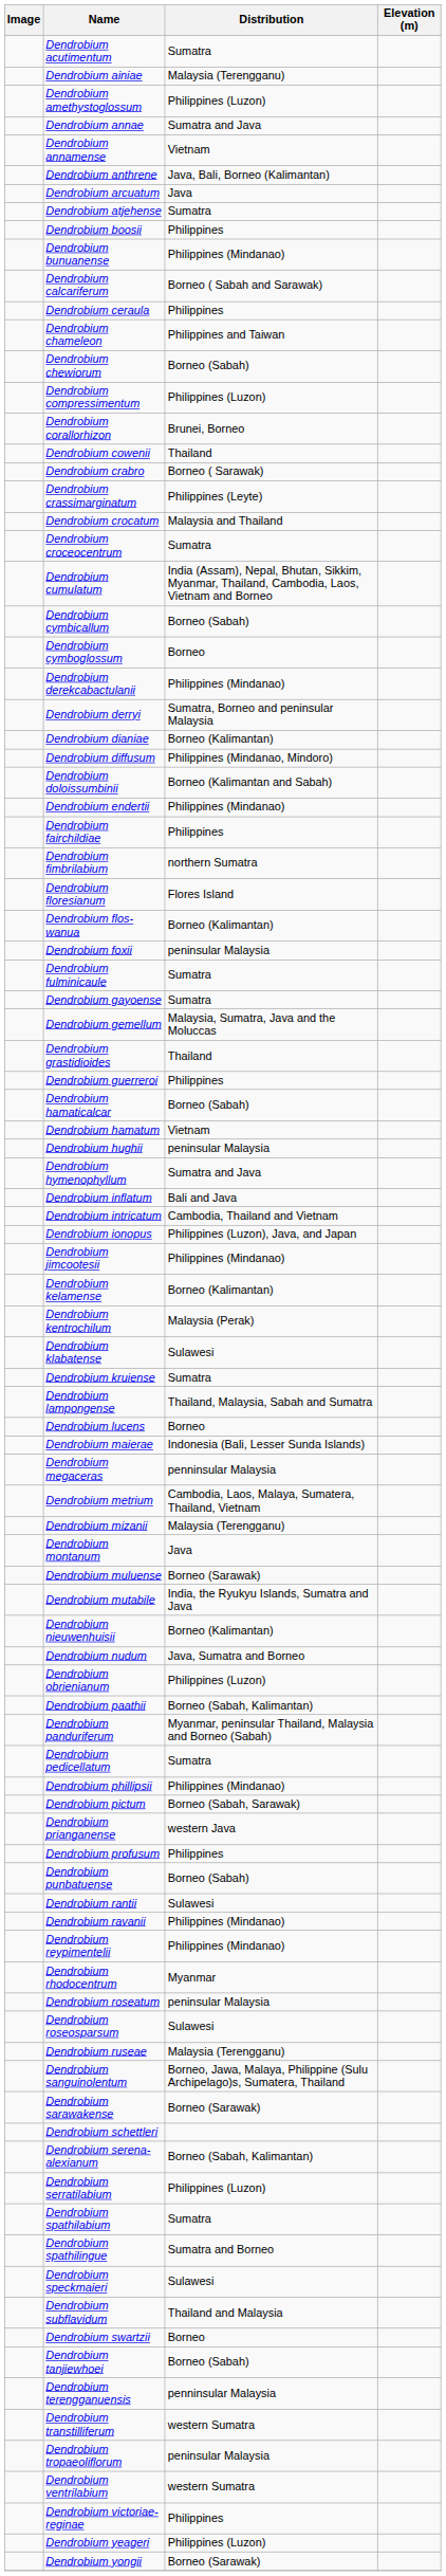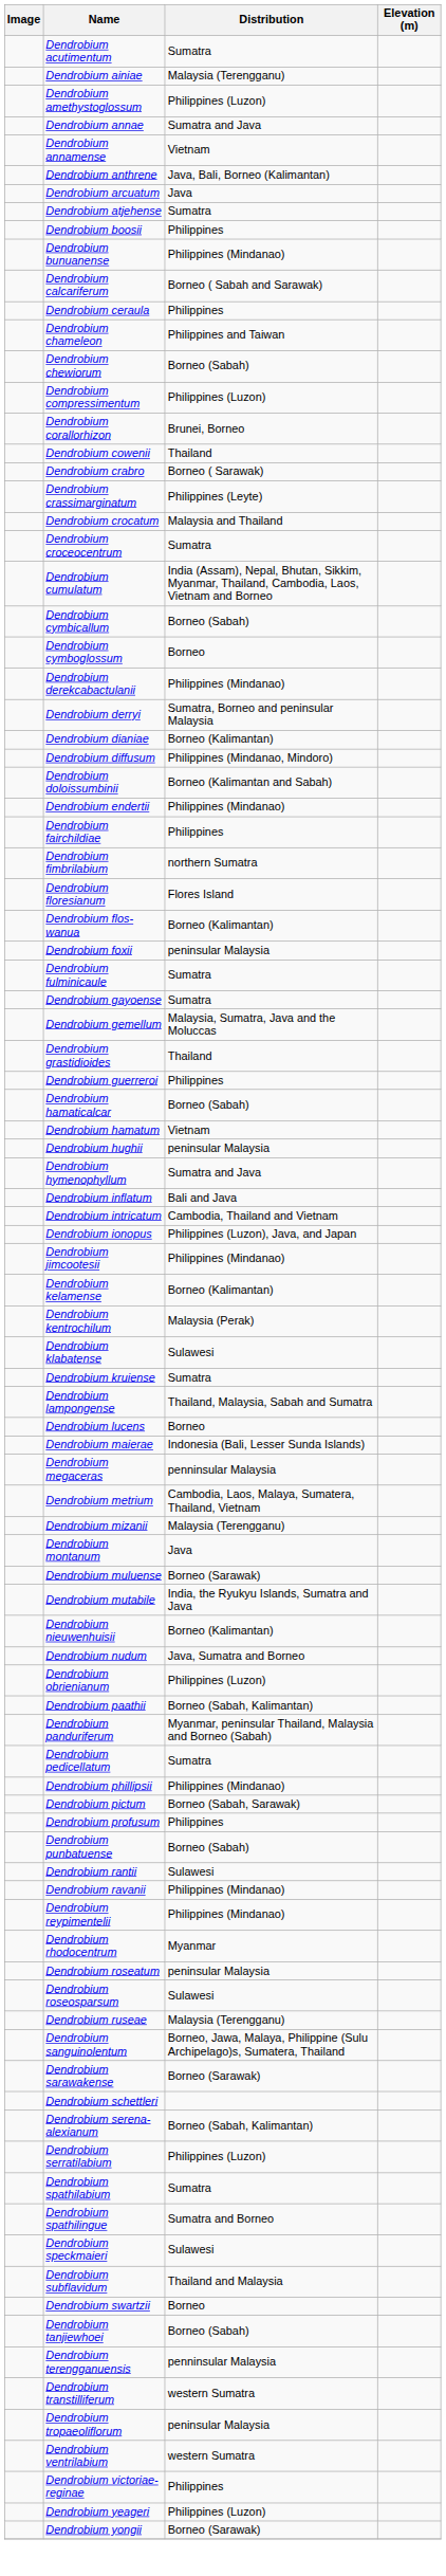 <table class="wikitable collapsible">
 <tr>
 <th>Image</th>
 <th>Name</th>
 <th>Distribution</th>
 <th>Elevation (m)</th>
 </tr>
 <tr>
 <td></td>
 <td><em><a href='#'>Dendrobium acutimentum</a></em> </td>
 <td>Sumatra</td>
 <td></td>
 </tr>
 <tr>
 <td></td>
 <td><em><a href='#'>Dendrobium ainiae</a></em> </td>
 <td>Malaysia (Terengganu)</td>
 <td></td>
 </tr>
 <tr>
 <td></td>
 <td><em><a href='#'>Dendrobium amethystoglossum</a></em> </td>
 <td>Philippines (Luzon)</td>
 <td></td>
 </tr>
 <tr>
 <td></td>
 <td><em><a href='#'>Dendrobium annae</a></em> </td>
 <td>Sumatra and Java</td>
 <td></td>
 </tr>
 <tr>
 <td></td>
 <td><em><a href='#'>Dendrobium annamense</a></em> </td>
 <td>Vietnam</td>
 <td></td>
 </tr>
 <tr>
 <td></td>
 <td><em><a href='#'>Dendrobium anthrene</a></em> </td>
 <td>Java, Bali, Borneo (Kalimantan)</td>
 <td></td>
 </tr>
 <tr>
 <td></td>
 <td><em><a href='#'>Dendrobium arcuatum</a></em> </td>
 <td>Java</td>
 <td></td>
 </tr>
 <tr>
 <td></td>
 <td><em><a href='#'>Dendrobium atjehense</a></em> </td>
 <td>Sumatra</td>
 <td></td>
 </tr>
 <tr>
 <td></td>
 <td><em><a href='#'>Dendrobium boosii</a></em> </td>
 <td>Philippines</td>
 <td></td>
 </tr>
 <tr>
 <td></td>
 <td><em><a href='#'>Dendrobium bunuanense</a></em> </td>
 <td>Philippines (Mindanao)</td>
 <td></td>
 </tr>
 <tr>
 <td></td>
 <td><em><a href='#'>Dendrobium calcariferum</a></em> </td>
 <td>Borneo ( Sabah and Sarawak)</td>
 <td></td>
 </tr>
 <tr>
 <td></td>
 <td><em><a href='#'>Dendrobium ceraula</a></em> </td>
 <td>Philippines</td>
 <td></td>
 </tr>
 <tr>
 <td></td>
 <td><em><a href='#'>Dendrobium chameleon</a></em> </td>
 <td>Philippines and Taiwan</td>
 <td></td>
 </tr>
 <tr>
 <td></td>
 <td><em><a href='#'>Dendrobium chewiorum</a></em> </td>
 <td>Borneo (Sabah)</td>
 <td></td>
 </tr>
 <tr>
 <td></td>
 <td><em><a href='#'>Dendrobium compressimentum</a></em> </td>
 <td>Philippines (Luzon)</td>
 <td></td>
 </tr>
 <tr>
 <td></td>
 <td><em><a href='#'>Dendrobium corallorhizon</a></em> </td>
 <td>Brunei, Borneo</td>
 <td></td>
 </tr>
 <tr>
 <td></td>
 <td><em><a href='#'>Dendrobium cowenii</a></em> </td>
 <td>Thailand</td>
 <td></td>
 </tr>
 <tr>
 <td></td>
 <td><em><a href='#'>Dendrobium crabro</a></em> </td>
 <td>Borneo ( Sarawak)</td>
 <td></td>
 </tr>
 <tr>
 <td></td>
 <td><em><a href='#'>Dendrobium crassimarginatum</a></em> </td>
 <td>Philippines (Leyte)</td>
 <td></td>
 </tr>
 <tr>
 <td></td>
 <td><em><a href='#'>Dendrobium crocatum</a></em> </td>
 <td>Malaysia and Thailand</td>
 <td></td>
 </tr>
 <tr>
 <td></td>
 <td><em><a href='#'>Dendrobium croceocentrum</a></em> </td>
 <td>Sumatra</td>
 <td></td>
 </tr>
 <tr>
 <td></td>
 <td><em><a href='#'>Dendrobium cumulatum</a></em> </td>
 <td>India (Assam), Nepal, Bhutan, Sikkim, Myanmar, Thailand, Cambodia, Laos, Vietnam and Borneo</td>
 <td></td>
 </tr>
 <tr>
 <td></td>
 <td><em><a href='#'>Dendrobium cymbicallum</a></em> </td>
 <td>Borneo (Sabah)</td>
 <td></td>
 </tr>
 <tr>
 <td></td>
 <td><em><a href='#'>Dendrobium cymboglossum</a></em> </td>
 <td>Borneo</td>
 <td></td>
 </tr>
 <tr>
 <td></td>
 <td><em><a href='#'>Dendrobium derekcabactulanii</a></em> </td>
 <td>Philippines (Mindanao)</td>
 <td></td>
 </tr>
 <tr>
 <td></td>
 <td><em><a href='#'>Dendrobium derryi</a></em> </td>
 <td>Sumatra, Borneo and peninsular Malaysia</td>
 <td></td>
 </tr>
 <tr>
 <td></td>
 <td><em><a href='#'>Dendrobium dianiae</a></em> </td>
 <td>Borneo (Kalimantan)</td>
 <td></td>
 </tr>
 <tr>
 <td></td>
 <td><em><a href='#'>Dendrobium diffusum</a></em> </td>
 <td>Philippines (Mindanao, Mindoro)</td>
 <td></td>
 </tr>
 <tr>
 <td></td>
 <td><em><a href='#'>Dendrobium doloissumbinii</a></em> </td>
 <td>Borneo (Kalimantan and Sabah)</td>
 <td></td>
 </tr>
 <tr>
 <td></td>
 <td><em><a href='#'>Dendrobium endertii</a></em> </td>
 <td>Philippines (Mindanao)</td>
 <td></td>
 </tr>
 <tr>
 <td></td>
 <td><em><a href='#'>Dendrobium fairchildiae</a></em> </td>
 <td>Philippines</td>
 <td></td>
 </tr>
 <tr>
 <td></td>
 <td><em><a href='#'>Dendrobium fimbrilabium</a></em> </td>
 <td>northern Sumatra</td>
 <td></td>
 </tr>
 <tr>
 <td></td>
 <td><em><a href='#'>Dendrobium floresianum</a></em> </td>
 <td>Flores Island</td>
 <td></td>
 </tr>
 <tr>
 <td></td>
 <td><em><a href='#'>Dendrobium flos-wanua</a></em> </td>
 <td>Borneo (Kalimantan)</td>
 <td></td>
 </tr>
 <tr>
 <td></td>
 <td><em><a href='#'>Dendrobium foxii</a></em> </td>
 <td>peninsular Malaysia</td>
 <td></td>
 </tr>
 <tr>
 <td></td>
 <td><em><a href='#'>Dendrobium fulminicaule</a></em> </td>
 <td>Sumatra</td>
 <td></td>
 </tr>
 <tr>
 <td></td>
 <td><em><a href='#'>Dendrobium gayoense</a></em> </td>
 <td>Sumatra</td>
 <td></td>
 </tr>
 <tr>
 <td></td>
 <td><em><a href='#'>Dendrobium gemellum</a></em> </td>
 <td>Malaysia, Sumatra, Java and the Moluccas</td>
 <td></td>
 </tr>
 <tr>
 <td></td>
 <td><em><a href='#'>Dendrobium grastidioides</a></em> </td>
 <td>Thailand</td>
 <td></td>
 </tr>
 <tr>
 <td></td>
 <td><em><a href='#'>Dendrobium guerreroi</a></em> </td>
 <td>Philippines</td>
 <td></td>
 </tr>
 <tr>
 <td></td>
 <td><em><a href='#'>Dendrobium hamaticalcar</a></em> </td>
 <td>Borneo (Sabah)</td>
 <td></td>
 </tr>
 <tr>
 <td></td>
 <td><em><a href='#'>Dendrobium hamatum</a></em> </td>
 <td>Vietnam</td>
 <td></td>
 </tr>
 <tr>
 <td></td>
 <td><em><a href='#'>Dendrobium hughii</a></em> </td>
 <td>peninsular Malaysia</td>
 <td></td>
 </tr>
 <tr>
 <td></td>
 <td><em><a href='#'>Dendrobium hymenophyllum</a></em> </td>
 <td>Sumatra and Java</td>
 <td></td>
 </tr>
 <tr>
 <td></td>
 <td><em><a href='#'>Dendrobium inflatum</a></em> </td>
 <td>Bali and Java</td>
 <td></td>
 </tr>
 <tr>
 <td></td>
 <td><em><a href='#'>Dendrobium intricatum</a></em> </td>
 <td>Cambodia, Thailand and Vietnam</td>
 <td></td>
 </tr>
 <tr>
 <td></td>
 <td><em><a href='#'>Dendrobium ionopus</a></em> </td>
 <td>Philippines (Luzon), Java, and Japan</td>
 <td></td>
 </tr>
 <tr>
 <td></td>
 <td><em><a href='#'>Dendrobium jimcootesii</a></em> </td>
 <td>Philippines (Mindanao)</td>
 <td></td>
 </tr>
 <tr>
 <td></td>
 <td><em><a href='#'>Dendrobium kelamense</a></em> </td>
 <td>Borneo (Kalimantan)</td>
 <td></td>
 </tr>
 <tr>
 <td></td>
 <td><em><a href='#'>Dendrobium kentrochilum</a></em> </td>
 <td>Malaysia (Perak)</td>
 <td></td>
 </tr>
 <tr>
 <td></td>
 <td><em><a href='#'>Dendrobium klabatense</a></em> </td>
 <td>Sulawesi</td>
 <td></td>
 </tr>
 <tr>
 <td></td>
 <td><em><a href='#'>Dendrobium kruiense</a></em> </td>
 <td>Sumatra</td>
 <td></td>
 </tr>
 <tr>
 <td></td>
 <td><em><a href='#'>Dendrobium lampongense</a></em> </td>
 <td>Thailand, Malaysia, Sabah and Sumatra</td>
 <td></td>
 </tr>
 <tr>
 <td></td>
 <td><em><a href='#'>Dendrobium lucens  </a></em> </td>
 <td>Borneo</td>
 <td></td>
 </tr>
 <tr>
 <td></td>
 <td><em><a href='#'>Dendrobium maierae</a></em> </td>
 <td>Indonesia (Bali, Lesser Sunda Islands)</td>
 <td></td>
 </tr>
 <tr>
 <td></td>
 <td><em><a href='#'>Dendrobium megaceras</a></em> </td>
 <td>penninsular Malaysia</td>
 <td></td>
 </tr>
 <tr>
 <td></td>
 <td><em><a href='#'>Dendrobium metrium</a></em> </td>
 <td>Cambodia, Laos, Malaya, Sumatera, Thailand, Vietnam</td>
 <td></td>
 </tr>
 <tr>
 <td></td>
 <td><em><a href='#'>Dendrobium mizanii</a></em> </td>
 <td>Malaysia (Terengganu)</td>
 <td></td>
 </tr>
 <tr>
 <td></td>
 <td><em><a href='#'>Dendrobium montanum</a></em> </td>
 <td>Java</td>
 <td></td>
 </tr>
 <tr>
 <td></td>
 <td><em><a href='#'>Dendrobium  muluense</a></em> </td>
 <td>Borneo (Sarawak)</td>
 <td></td>
 </tr>
 <tr>
 <td></td>
 <td><em><a href='#'>Dendrobium mutabile</a></em> </td>
 <td>India, the Ryukyu Islands, Sumatra and Java</td>
 <td></td>
 </tr>
 <tr>
 <td></td>
 <td><em><a href='#'>Dendrobium nieuwenhuisii</a></em> </td>
 <td>Borneo (Kalimantan)</td>
 <td></td>
 </tr>
 <tr>
 <td></td>
 <td><em><a href='#'>Dendrobium nudum</a></em> </td>
 <td>Java, Sumatra and Borneo</td>
 <td></td>
 </tr>
 <tr>
 <td></td>
 <td><em><a href='#'>Dendrobium obrienianum</a></em> </td>
 <td>Philippines (Luzon)</td>
 <td></td>
 </tr>
 <tr>
 <td></td>
 <td><em><a href='#'>Dendrobium paathii</a></em> </td>
 <td>Borneo (Sabah, Kalimantan)</td>
 <td></td>
 </tr>
 <tr>
 <td></td>
 <td><em><a href='#'>Dendrobium panduriferum</a></em> </td>
 <td>Myanmar, peninsular Thailand, Malaysia and Borneo (Sabah)</td>
 <td></td>
 </tr>
 <tr>
 <td></td>
 <td><em><a href='#'>Dendrobium pedicellatum</a></em> </td>
 <td>Sumatra</td>
 <td></td>
 </tr>
 <tr>
 <td></td>
 <td><em><a href='#'>Dendrobium phillipsii</a></em> </td>
 <td>Philippines (Mindanao)</td>
 <td></td>
 </tr>
 <tr>
 <td></td>
 <td><em><a href='#'>Dendrobium pictum</a></em> </td>
 <td>Borneo (Sabah, Sarawak)</td>
 <td></td>
 </tr>
 <tr>
 <td></td>
-<td><em><a href='#'>Dendrobium prianganense</a></em> </td>
-<td>western Java</td>
-<td></td>
-</tr>
-<tr>
-<td></td>
 <td><em><a href='#'>Dendrobium profusum</a></em> </td>
 <td>Philippines</td>
 <td></td>
 </tr>
 <tr>
 <td></td>
 <td><em><a href='#'>Dendrobium punbatuense</a></em> </td>
 <td>Borneo (Sabah)</td>
 <td></td>
 </tr>
 <tr>
 <td></td>
 <td><em><a href='#'>Dendrobium rantii</a></em> </td>
 <td>Sulawesi</td>
 <td></td>
 </tr>
 <tr>
 <td></td>
 <td><em><a href='#'>Dendrobium ravanii</a></em> </td>
 <td>Philippines (Mindanao)</td>
 <td></td>
 </tr>
 <tr>
 <td></td>
 <td><em><a href='#'>Dendrobium reypimentelii</a></em> </td>
 <td>Philippines (Mindanao)</td>
 <td></td>
 </tr>
 <tr>
 <td></td>
 <td><em><a href='#'>Dendrobium rhodocentrum</a></em> </td>
 <td>Myanmar</td>
 <td></td>
 </tr>
 <tr>
 <td></td>
 <td><em><a href='#'>Dendrobium roseatum</a></em> </td>
 <td>peninsular Malaysia</td>
 <td></td>
 </tr>
 <tr>
 <td></td>
 <td><em><a href='#'>Dendrobium roseosparsum</a></em> </td>
 <td>Sulawesi</td>
 <td></td>
 </tr>
 <tr>
 <td></td>
 <td><em><a href='#'>Dendrobium ruseae</a></em> </td>
 <td>Malaysia (Terengganu)</td>
 <td></td>
 </tr>
 <tr>
 <td></td>
 <td><em><a href='#'>Dendrobium sanguinolentum</a></em> </td>
 <td>Borneo, Jawa, Malaya, Philippine (Sulu Archipelago)s, Sumatera, Thailand</td>
 <td></td>
 </tr>
 <tr>
 <td></td>
 <td><em><a href='#'>Dendrobium sarawakense</a></em> </td>
 <td>Borneo (Sarawak)</td>
 <td></td>
 </tr>
 <tr>
 <td></td>
 <td><em><a href='#'>Dendrobium schettleri</a></em> </td>
 <td></td>
 <td></td>
 </tr>
 <tr>
 <td></td>
 <td><em><a href='#'>Dendrobium serena-alexianum</a></em> </td>
 <td>Borneo (Sabah, Kalimantan)</td>
 <td></td>
 </tr>
 <tr>
 <td></td>
 <td><em><a href='#'>Dendrobium serratilabium</a></em> </td>
 <td>Philippines (Luzon)</td>
 <td></td>
 </tr>
 <tr>
 <td></td>
 <td><em><a href='#'>Dendrobium spathilabium</a></em> </td>
 <td>Sumatra</td>
 <td></td>
 </tr>
 <tr>
 <td></td>
 <td><em><a href='#'>Dendrobium spathilingue</a></em> </td>
 <td>Sumatra and Borneo</td>
 <td></td>
 </tr>
 <tr>
 <td></td>
 <td><em><a href='#'>Dendrobium speckmaieri</a></em> </td>
 <td>Sulawesi</td>
 <td></td>
 </tr>
 <tr>
 <td></td>
 <td><em><a href='#'>Dendrobium subflavidum </a></em> </td>
 <td>Thailand and Malaysia</td>
 <td></td>
 </tr>
 <tr>
 <td></td>
 <td><em><a href='#'>Dendrobium swartzii</a></em> </td>
 <td>Borneo</td>
 <td></td>
 </tr>
 <tr>
 <td></td>
 <td><em><a href='#'>Dendrobium tanjiewhoei</a></em> </td>
 <td>Borneo (Sabah)</td>
 <td></td>
 </tr>
 <tr>
 <td></td>
 <td><em><a href='#'>Dendrobium terengganuensis</a></em> </td>
 <td>penninsular Malaysia</td>
 <td></td>
 </tr>
 <tr>
 <td></td>
 <td><em><a href='#'>Dendrobium transtilliferum</a></em> </td>
 <td>western Sumatra</td>
 <td></td>
 </tr>
 <tr>
 <td></td>
 <td><em><a href='#'>Dendrobium tropaeoliflorum</a></em> </td>
 <td>peninsular Malaysia</td>
 <td></td>
 </tr>
 <tr>
 <td></td>
 <td><em><a href='#'>Dendrobium ventrilabium</a></em> </td>
 <td>western Sumatra</td>
 <td></td>
 </tr>
 <tr>
 <td></td>
 <td><em><a href='#'>Dendrobium victoriae-reginae</a></em> </td>
 <td>Philippines</td>
 <td></td>
 </tr>
 <tr>
 <td></td>
 <td><em><a href='#'>Dendrobium yeageri</a></em> </td>
 <td>Philippines (Luzon)</td>
 <td></td>
 </tr>
 <tr>
 <td></td>
 <td><em><a href='#'>Dendrobium yongii</a></em> </td>
 <td>Borneo (Sarawak)</td>
 <td></td>
 </tr>
 <tr>
 </tr>
 </table>
